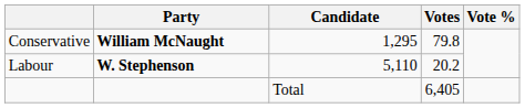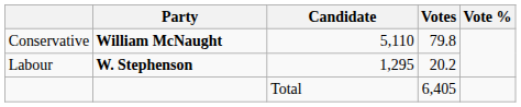 <table class="wikitable">
 <tr>
 <th></th>
 <th scope="col" width="175">Party</th>
 <th scope="col" width="150">Candidate</th>
 <th>Votes</th>
 <th>Vote %</th>
 </tr>
 <tr>
 <td>Conservative</td>
 <td><strong>William McNaught</strong></td>
-<td align=right>1,295</td>
+<td align=right>5,110</td>
 <td align=right>79.8</td>
 </tr>
 <tr>
 <td>Labour</td>
 <td><strong>W. Stephenson</strong></td>
-<td align=right>5,110</td>
+<td align=right>1,295</td>
 <td align=right>20.2</td>
 </tr>
 <tr>
 <td></td>
 <td></td>
 <td>Total</td>
 <td align=right>6,405</td>
 <td></td>
 </tr>
 </table>
